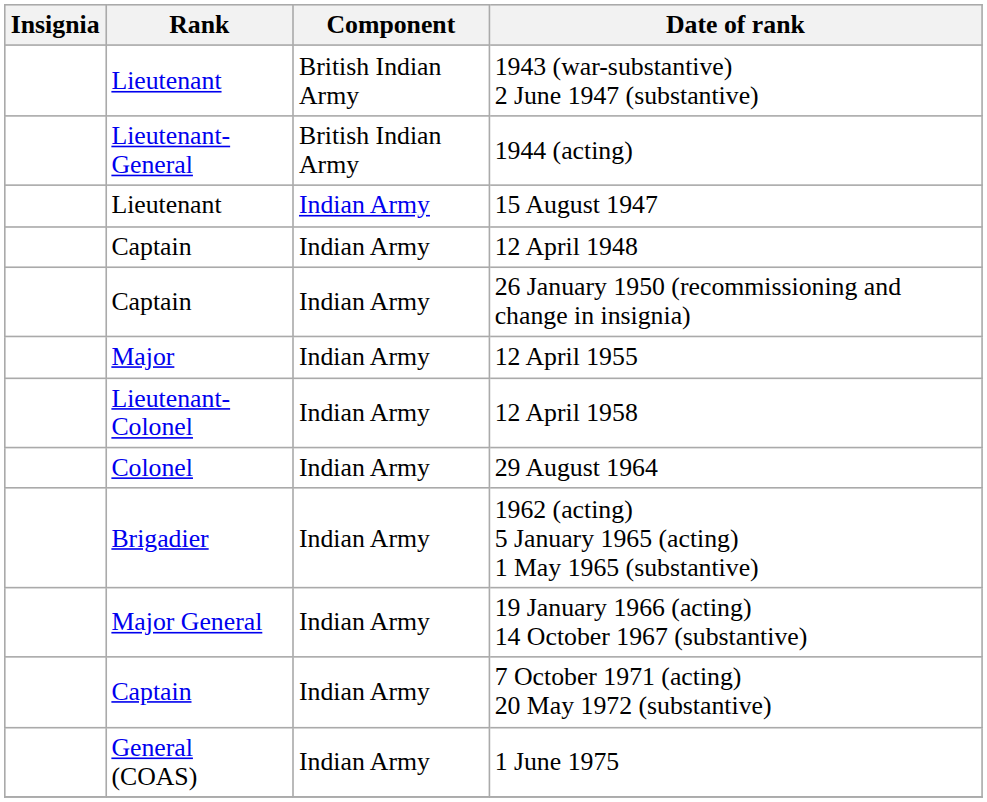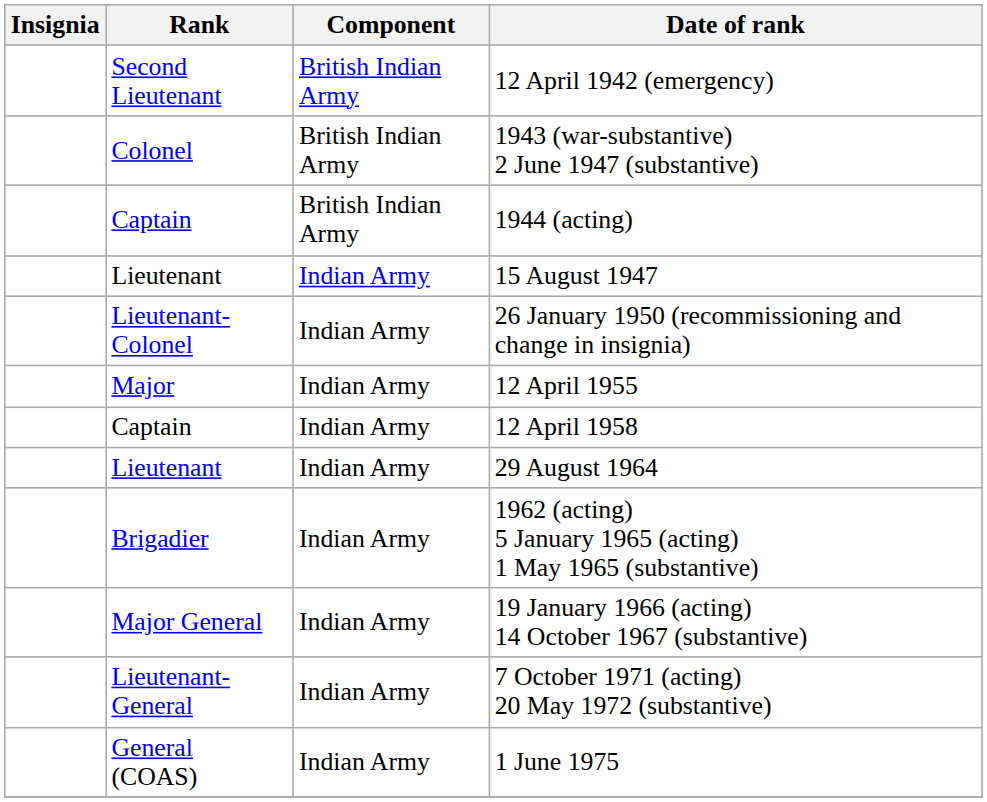 <table class="wikitable" style="background:white">
 <tr>
 <th>Insignia</th>
 <th>Rank</th>
 <th>Component</th>
 <th>Date of rank</th>
 </tr>
 <tr>
 <td align="center"></td>
-<td><a href='#'>Lieutenant</a></td>
+<td><a href='#'>Second Lieutenant</a></td>
+<td><a href='#'>British Indian Army</a></td>
+<td>12 April 1942 (emergency)</td>
+</tr>
+<tr>
+<td align="center"></td>
+<td><a href='#'>Colonel</a></td>
 <td>British Indian Army</td>
 <td>1943 (war-substantive)<br>2 June 1947 (substantive)</td>
 </tr>
 <tr>
 <td align="center"></td>
-<td><a href='#'>Lieutenant-General</a></td>
+<td><a href='#'>Captain</a></td>
 <td>British Indian Army</td>
 <td>1944 (acting)</td>
 </tr>
 <tr>
 <td align="center"></td>
 <td>Lieutenant</td>
 <td><a href='#'>Indian Army</a></td>
 <td>15 August 1947</td>
 </tr>
 <tr>
 <td align="center"></td>
-<td>Captain</td>
-<td>Indian Army</td>
-<td>12 April 1948</td>
-</tr>
-<tr>
-<td align="center"></td>
-<td>Captain</td>
+<td><a href='#'>Lieutenant-Colonel</a></td>
 <td>Indian Army</td>
 <td>26 January 1950 (recommissioning and change in insignia)</td>
 </tr>
 <tr>
 <td align="center"></td>
 <td><a href='#'>Major</a></td>
 <td>Indian Army</td>
 <td>12 April 1955</td>
 </tr>
 <tr>
 <td align="center"></td>
-<td><a href='#'>Lieutenant-Colonel</a></td>
+<td>Captain</td>
 <td>Indian Army</td>
 <td>12 April 1958</td>
 </tr>
 <tr>
 <td align="center"></td>
-<td><a href='#'>Colonel</a></td>
+<td><a href='#'>Lieutenant</a></td>
 <td>Indian Army</td>
 <td>29 August 1964</td>
 </tr>
 <tr>
 <td align="center"></td>
 <td><a href='#'>Brigadier</a></td>
 <td>Indian Army</td>
 <td>1962 (acting)<br>5 January 1965 (acting)<br>1 May 1965 (substantive)</td>
 </tr>
 <tr>
 <td align="center"></td>
 <td><a href='#'>Major General</a></td>
 <td>Indian Army</td>
 <td>19 January 1966 (acting)<br>14 October 1967 (substantive)</td>
 </tr>
 <tr>
 <td align="center"></td>
-<td><a href='#'>Captain</a></td>
+<td><a href='#'>Lieutenant-General</a></td>
 <td>Indian Army</td>
 <td>7 October 1971 (acting)<br>20 May 1972 (substantive)</td>
 </tr>
 <tr>
 <td align="center"></td>
 <td><a href='#'>General</a><br>(COAS)</td>
 <td>Indian Army</td>
 <td>1 June 1975</td>
 </tr>
 <tr>
 </tr>
 </table>
